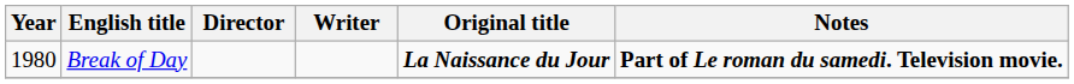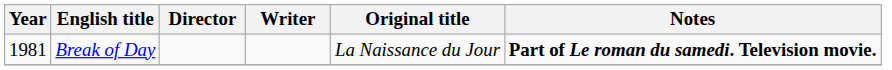 <table class="wikitable">
 <tr>
 <th>Year</th>
 <th>English title</th>
 <th width=65>Director</th>
 <th width=65>Writer</th>
 <th>Original title</th>
 <th>Notes</th>
 </tr>
 <tr>
-<td>1980</td>
+<td>1981</td>
 <td><em><a href='#'>Break of Day</a></em></td>
 <td></td>
 <td></td>
-<td><strong><em>La Naissance du Jour</em></strong></td>
+<td><em>La Naissance du Jour</em></td>
 <td><strong>Part of <em>Le roman du samedi</em>. Television movie.</strong></td>
 </tr>
 <tr>
 </tr>
 </table>
